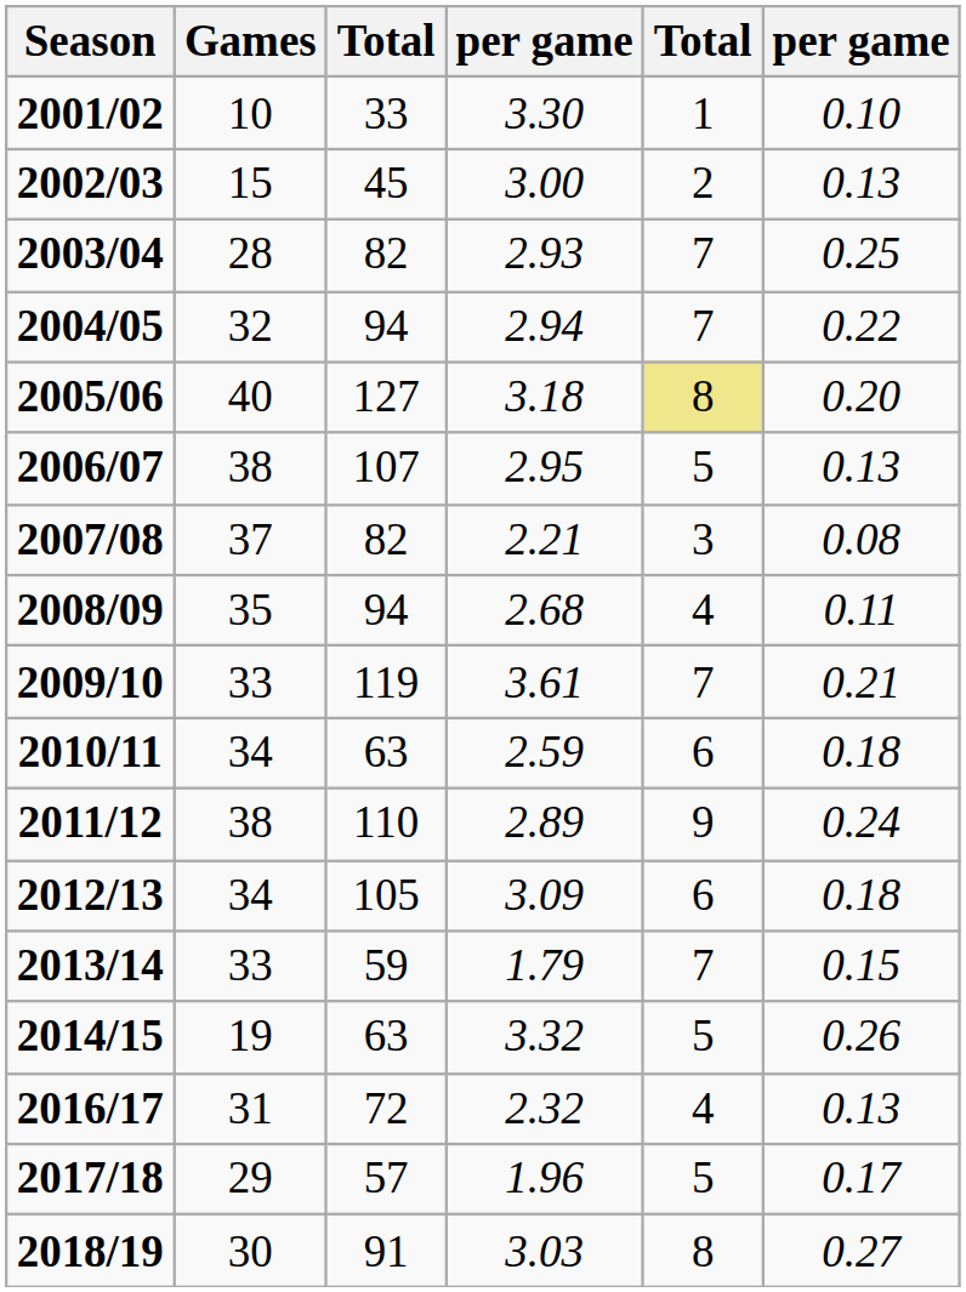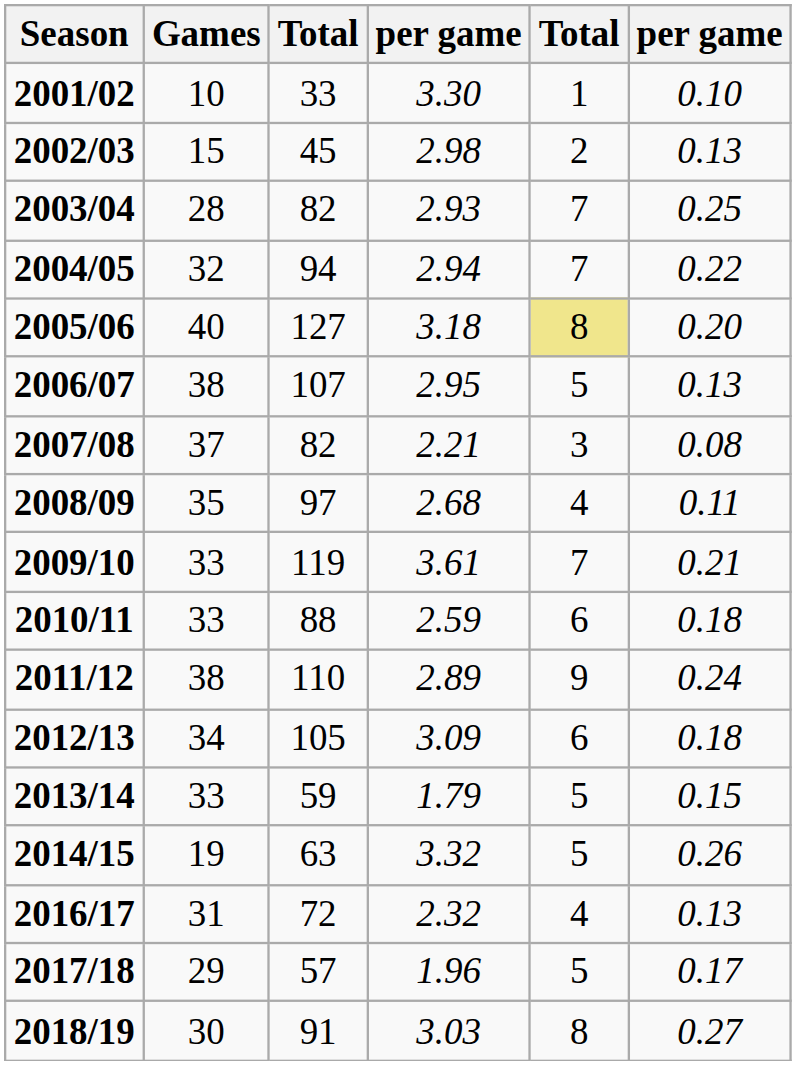 <table class="wikitable" style="text-align:center">
 <tr>
 <th>Season</th>
 <th>Games</th>
 <th>Total </th>
 <th> per game</th>
 <th>Total </th>
 <th> per game</th>
 </tr>
 <tr>
 <td><strong>2001/02</strong></td>
 <td>10</td>
 <td>33</td>
 <td><em>3.30</em></td>
 <td>1</td>
 <td><em>0.10</em></td>
 </tr>
 <tr>
 <td><strong>2002/03</strong></td>
 <td>15</td>
 <td>45</td>
-<td><em>3.00</em></td>
+<td><em>2.98</em></td>
 <td>2</td>
 <td><em>0.13</em></td>
 </tr>
 <tr>
 <td><strong>2003/04</strong></td>
 <td>28</td>
 <td>82</td>
 <td><em>2.93</em></td>
 <td>7</td>
 <td><em>0.25</em></td>
 </tr>
 <tr>
 <td><strong>2004/05</strong></td>
 <td>32</td>
 <td>94</td>
 <td><em>2.94</em></td>
 <td>7</td>
 <td><em>0.22</em></td>
 </tr>
 <tr>
 <td><strong>2005/06</strong></td>
 <td>40</td>
 <td>127</td>
 <td><em>3.18</em></td>
 <td style="background: khaki;">8</td>
 <td><em>0.20</em></td>
 </tr>
 <tr>
 <td><strong>2006/07</strong></td>
 <td>38</td>
 <td>107</td>
 <td><em>2.95</em></td>
 <td>5</td>
 <td><em>0.13</em></td>
 </tr>
 <tr>
 <td><strong>2007/08</strong></td>
 <td>37</td>
 <td>82</td>
 <td><em>2.21</em></td>
 <td>3</td>
 <td><em>0.08</em></td>
 </tr>
 <tr>
 <td><strong>2008/09</strong></td>
 <td>35</td>
-<td>94</td>
+<td>97</td>
 <td><em>2.68</em></td>
 <td>4</td>
 <td><em>0.11</em></td>
 </tr>
 <tr>
 <td><strong>2009/10</strong></td>
 <td>33</td>
 <td>119</td>
 <td><em>3.61</em></td>
 <td>7</td>
 <td><em>0.21</em></td>
 </tr>
 <tr>
 <td><strong>2010/11</strong></td>
-<td>34</td>
-<td>63</td>
+<td>33</td>
+<td>88</td>
 <td><em>2.59</em></td>
 <td>6</td>
 <td><em>0.18</em></td>
 </tr>
 <tr>
 <td><strong>2011/12</strong></td>
 <td>38</td>
 <td>110</td>
 <td><em>2.89</em></td>
 <td>9</td>
 <td><em>0.24</em></td>
 </tr>
 <tr>
 <td><strong>2012/13</strong></td>
 <td>34</td>
 <td>105</td>
 <td><em>3.09</em></td>
 <td>6</td>
 <td><em>0.18</em></td>
 </tr>
 <tr>
 <td><strong>2013/14</strong></td>
 <td>33</td>
 <td>59</td>
 <td><em>1.79</em></td>
-<td>7</td>
+<td>5</td>
 <td><em>0.15</em></td>
 </tr>
 <tr>
 <td><strong>2014/15</strong></td>
 <td>19</td>
 <td>63</td>
 <td><em>3.32</em></td>
 <td>5</td>
 <td><em>0.26</em></td>
 </tr>
 <tr>
 <td><strong>2016/17</strong></td>
 <td>31</td>
 <td>72</td>
 <td><em>2.32</em></td>
 <td>4</td>
 <td><em>0.13</em></td>
 </tr>
 <tr>
 <td><strong>2017/18</strong></td>
 <td>29</td>
 <td>57</td>
 <td><em>1.96</em></td>
 <td>5</td>
 <td><em>0.17</em></td>
 </tr>
 <tr>
 <td><strong>2018/19</strong></td>
 <td>30</td>
 <td>91</td>
 <td><em>3.03</em></td>
 <td>8</td>
 <td><em>0.27</em></td>
 </tr>
 </table>
